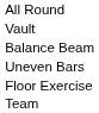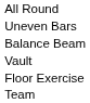 <table>
 <tr>
 <td>All Round</td>
 <td></td>
 <td></td>
 <td></td>
 </tr>
 <tr>
-<td>Vault</td>
+<td>Uneven Bars</td>
 <td></td>
 <td></td>
 <td></td>
 </tr>
 <tr>
 <td>Balance Beam</td>
 <td></td>
 <td></td>
 <td></td>
 </tr>
 <tr>
-<td>Uneven Bars</td>
+<td>Vault</td>
 <td></td>
 <td></td>
 <td></td>
 </tr>
 <tr>
 <td>Floor Exercise</td>
 <td></td>
 <td></td>
 <td></td>
 </tr>
 <tr>
 <td>Team</td>
 <td></td>
 <td></td>
 <td></td>
 </tr>
 </table>
